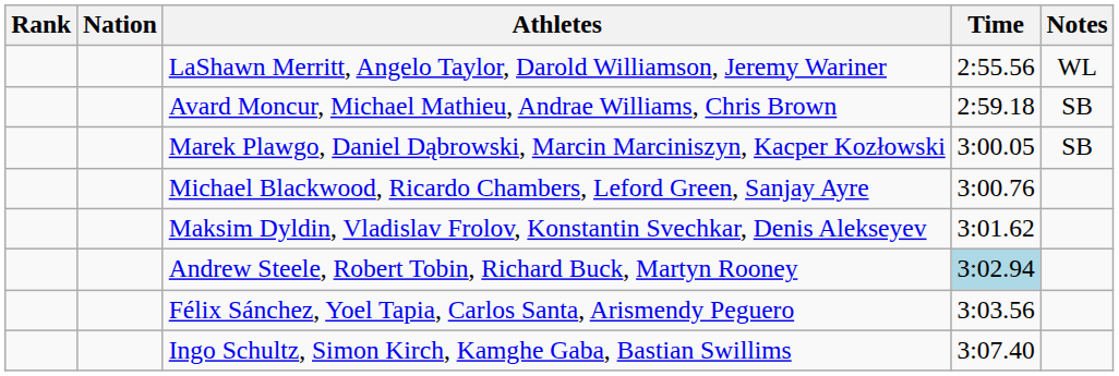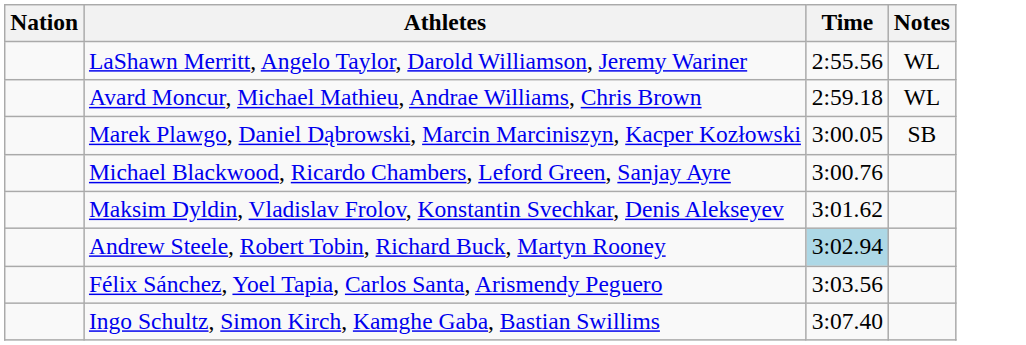 <table class="wikitable sortable" style="text-align:center">
 <tr>
-<th>Rank</th>
 <th>Nation</th>
 <th>Athletes</th>
 <th>Time</th>
 <th>Notes</th>
 </tr>
 <tr>
-<td></td>
 <td align=left></td>
 <td align=left><a href='#'>LaShawn Merritt</a>, <a href='#'>Angelo Taylor</a>, <a href='#'>Darold Williamson</a>, <a href='#'>Jeremy Wariner</a></td>
 <td>2:55.56</td>
 <td>WL</td>
 </tr>
 <tr>
-<td></td>
 <td align=left></td>
 <td align=left><a href='#'>Avard Moncur</a>, <a href='#'>Michael Mathieu</a>, <a href='#'>Andrae Williams</a>, <a href='#'>Chris Brown</a></td>
 <td>2:59.18</td>
-<td>SB</td>
+<td>WL</td>
 </tr>
 <tr>
-<td></td>
 <td align=left></td>
 <td align=left><a href='#'>Marek Plawgo</a>, <a href='#'>Daniel Dąbrowski</a>, <a href='#'>Marcin Marciniszyn</a>, <a href='#'>Kacper Kozłowski</a></td>
 <td>3:00.05</td>
 <td>SB</td>
 </tr>
 <tr>
-<td></td>
 <td align=left></td>
 <td align=left><a href='#'>Michael Blackwood</a>, <a href='#'>Ricardo Chambers</a>, <a href='#'>Leford Green</a>, <a href='#'>Sanjay Ayre</a></td>
 <td>3:00.76</td>
 <td></td>
 </tr>
 <tr>
-<td></td>
 <td align=left></td>
 <td align=left><a href='#'>Maksim Dyldin</a>, <a href='#'>Vladislav Frolov</a>, <a href='#'>Konstantin Svechkar</a>, <a href='#'>Denis Alekseyev</a></td>
 <td>3:01.62</td>
 <td></td>
 </tr>
 <tr>
-<td></td>
 <td align=left></td>
 <td align=left><a href='#'>Andrew Steele</a>, <a href='#'>Robert Tobin</a>, <a href='#'>Richard Buck</a>, <a href='#'>Martyn Rooney</a></td>
 <td style="background: lightblue;">3:02.94</td>
 <td></td>
 </tr>
 <tr>
-<td></td>
 <td align=left></td>
 <td align=left><a href='#'>Félix Sánchez</a>, <a href='#'>Yoel Tapia</a>, <a href='#'>Carlos Santa</a>, <a href='#'>Arismendy Peguero</a></td>
 <td>3:03.56</td>
 <td></td>
 </tr>
 <tr>
-<td></td>
 <td align=left></td>
 <td align=left><a href='#'>Ingo Schultz</a>, <a href='#'>Simon Kirch</a>, <a href='#'>Kamghe Gaba</a>,  <a href='#'>Bastian Swillims</a></td>
 <td>3:07.40</td>
 <td></td>
 </tr>
 </table>
